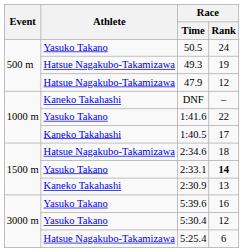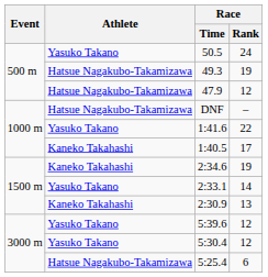 <table class="wikitable" border="1" style="font-size:90%">
 <tr>
 <th rowspan=2>Event</th>
 <th rowspan=2>Athlete</th>
 <th colspan=2>Race</th>
 </tr>
 <tr>
 <th>Time</th>
 <th>Rank</th>
 </tr>
 <tr>
 <td rowspan=3>500 m</td>
 <td><a href='#'>Yasuko Takano</a></td>
 <td align=center>50.5</td>
 <td align=center>24</td>
 </tr>
 <tr>
 <td><a href='#'>Hatsue Nagakubo-Takamizawa</a></td>
 <td align=center>49.3</td>
 <td align=center>19</td>
 </tr>
 <tr>
 <td><a href='#'>Hatsue Nagakubo-Takamizawa</a></td>
 <td align=center>47.9</td>
 <td align=center>12</td>
 </tr>
 <tr>
 <td rowspan=3>1000 m</td>
-<td><a href='#'>Kaneko Takahashi</a></td>
+<td><a href='#'>Hatsue Nagakubo-Takamizawa</a></td>
 <td align=center>DNF</td>
 <td align=center>–</td>
 </tr>
 <tr>
 <td><a href='#'>Yasuko Takano</a></td>
 <td align=center>1:41.6</td>
 <td align=center>22</td>
 </tr>
 <tr>
 <td><a href='#'>Kaneko Takahashi</a></td>
 <td align=center>1:40.5</td>
 <td align=center>17</td>
 </tr>
 <tr>
 <td rowspan=3>1500 m</td>
-<td><a href='#'>Hatsue Nagakubo-Takamizawa</a></td>
+<td><a href='#'>Kaneko Takahashi</a></td>
 <td align=center>2:34.6</td>
-<td align=center>18</td>
+<td align=center>19</td>
 </tr>
 <tr>
 <td><a href='#'>Yasuko Takano</a></td>
 <td align=center>2:33.1</td>
-<td align=center><strong>14</strong></td>
+<td align=center>14</td>
 </tr>
 <tr>
 <td><a href='#'>Kaneko Takahashi</a></td>
 <td align=center>2:30.9</td>
 <td align=center>13</td>
 </tr>
 <tr>
 <td rowspan=3>3000 m</td>
 <td><a href='#'>Yasuko Takano</a></td>
 <td align=center>5:39.6</td>
-<td align=center>16</td>
+<td align=center>12</td>
 </tr>
 <tr>
 <td><a href='#'>Yasuko Takano</a></td>
 <td align=center>5:30.4</td>
 <td align=center>12</td>
 </tr>
 <tr>
 <td><a href='#'>Hatsue Nagakubo-Takamizawa</a></td>
 <td align=center>5:25.4</td>
 <td align=center>6</td>
 </tr>
 </table>
